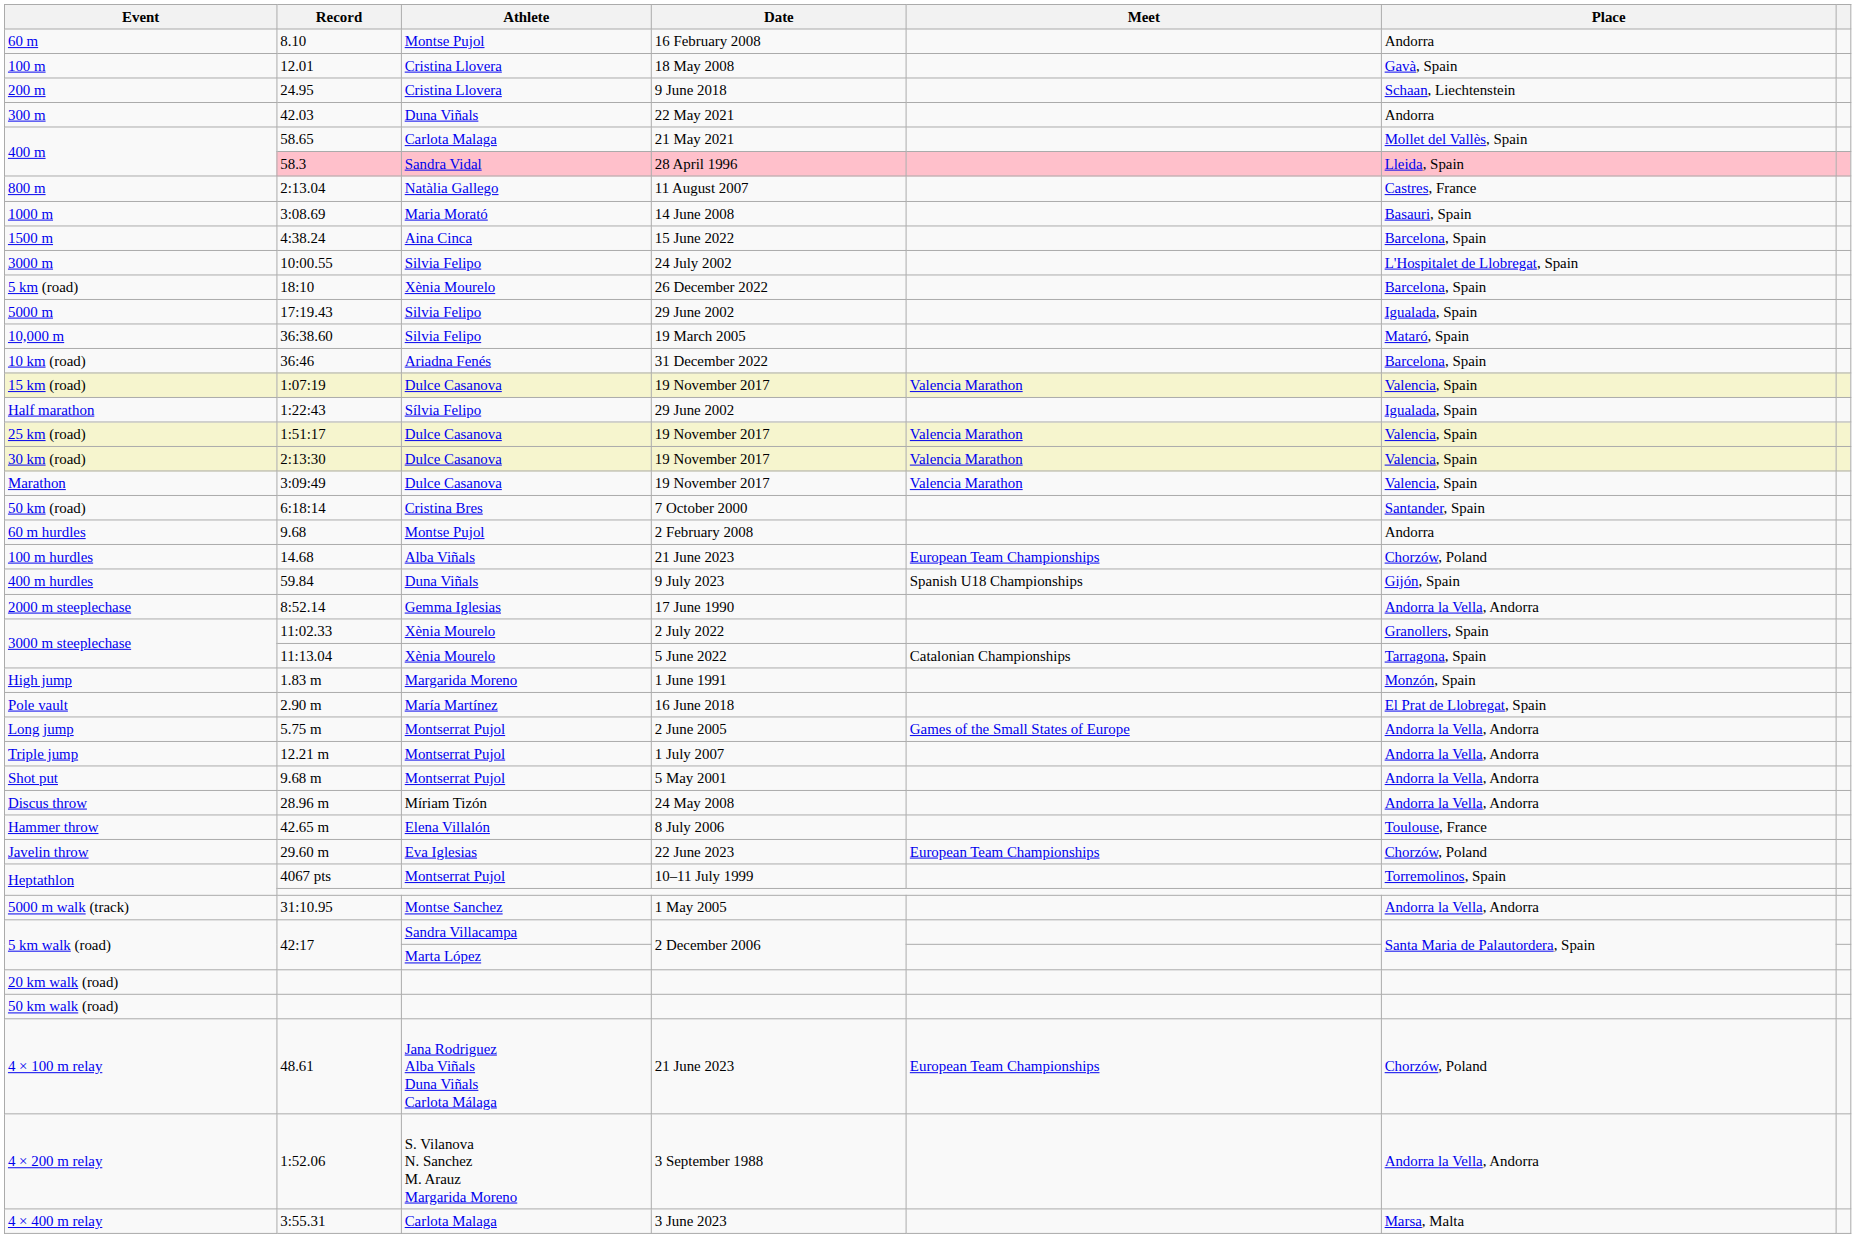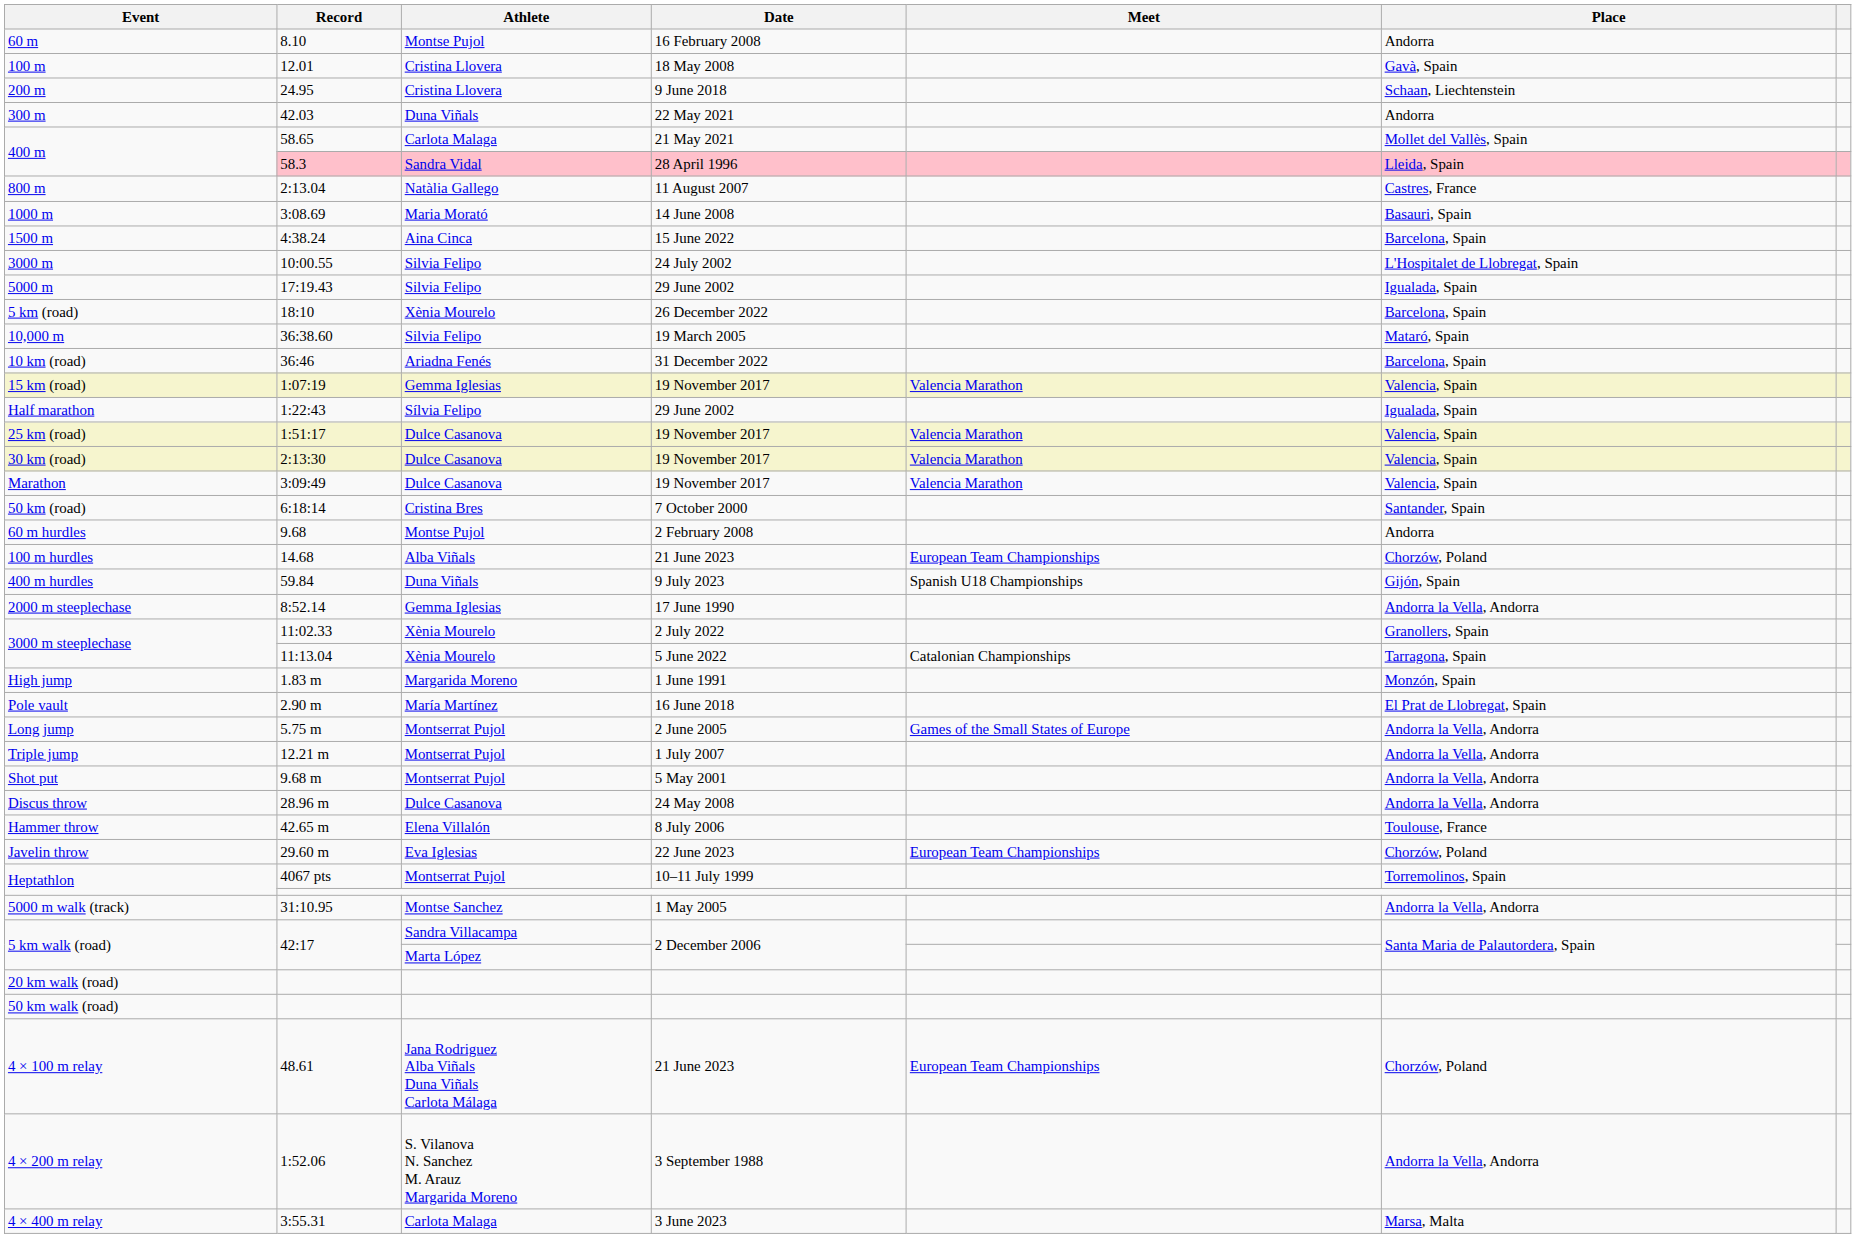 <table class="wikitable" style="font-size:95%; width: 95%;">
 <tr>
 <th>Event</th>
 <th>Record</th>
 <th>Athlete</th>
 <th>Date</th>
 <th>Meet</th>
 <th>Place</th>
 <th></th>
 </tr>
 <tr>
 <td><a href='#'>60 m</a></td>
 <td>8.10 </td>
 <td><a href='#'>Montse Pujol</a></td>
 <td>16 February 2008</td>
 <td></td>
 <td>Andorra</td>
 <td></td>
 </tr>
 <tr>
 <td><a href='#'>100 m</a></td>
 <td>12.01 </td>
 <td><a href='#'>Cristina Llovera</a></td>
 <td>18 May 2008</td>
 <td></td>
 <td><a href='#'>Gavà</a>, Spain</td>
 <td></td>
 </tr>
 <tr>
 <td><a href='#'>200 m</a></td>
 <td>24.95 </td>
 <td><a href='#'>Cristina Llovera</a></td>
 <td>9 June 2018</td>
 <td></td>
 <td><a href='#'>Schaan</a>, Liechtenstein</td>
 <td></td>
 </tr>
 <tr>
 <td><a href='#'>300 m</a></td>
 <td>42.03</td>
 <td><a href='#'>Duna Viñals</a></td>
 <td>22 May 2021</td>
 <td></td>
 <td>Andorra</td>
 <td></td>
 </tr>
 <tr>
 <td rowspan=2><a href='#'>400 m</a></td>
 <td>58.65</td>
 <td><a href='#'>Carlota Malaga</a></td>
 <td>21 May 2021</td>
 <td></td>
 <td><a href='#'>Mollet del Vallès</a>, Spain</td>
 <td></td>
 </tr>
 <tr style="background:pink">
 <td>58.3 </td>
 <td><a href='#'>Sandra Vidal</a></td>
 <td>28 April 1996</td>
 <td></td>
 <td><a href='#'>Lleida</a>, Spain</td>
 <td></td>
 </tr>
 <tr>
 <td><a href='#'>800 m</a></td>
 <td>2:13.04</td>
 <td><a href='#'>Natàlia Gallego</a></td>
 <td>11 August 2007</td>
 <td></td>
 <td><a href='#'>Castres</a>, France</td>
 <td></td>
 </tr>
 <tr>
 <td><a href='#'>1000 m</a></td>
 <td>3:08.69</td>
 <td><a href='#'>Maria Morató</a></td>
 <td>14 June 2008</td>
 <td></td>
 <td><a href='#'>Basauri</a>, Spain</td>
 <td></td>
 </tr>
 <tr>
 <td><a href='#'>1500 m</a></td>
 <td>4:38.24</td>
 <td><a href='#'>Aina Cinca</a></td>
 <td>15 June 2022</td>
 <td></td>
 <td><a href='#'>Barcelona</a>, Spain</td>
 <td></td>
 </tr>
 <tr>
 <td><a href='#'>3000 m</a></td>
 <td>10:00.55</td>
 <td><a href='#'>Silvia Felipo</a></td>
 <td>24 July 2002</td>
 <td></td>
 <td><a href='#'>L'Hospitalet de Llobregat</a>, Spain</td>
 <td></td>
 </tr>
 <tr>
+<td><a href='#'>5000 m</a></td>
+<td>17:19.43</td>
+<td><a href='#'>Silvia Felipo</a></td>
+<td>29 June 2002</td>
+<td></td>
+<td><a href='#'>Igualada</a>, Spain</td>
+<td></td>
+</tr>
+<tr>
 <td><a href='#'>5 km</a> (road)</td>
 <td>18:10</td>
 <td><a href='#'>Xènia Mourelo</a></td>
 <td>26 December 2022</td>
 <td></td>
 <td><a href='#'>Barcelona</a>, Spain</td>
-<td></td>
-</tr>
-<tr>
-<td><a href='#'>5000 m</a></td>
-<td>17:19.43</td>
-<td><a href='#'>Silvia Felipo</a></td>
-<td>29 June 2002</td>
-<td></td>
-<td><a href='#'>Igualada</a>, Spain</td>
 <td></td>
 </tr>
 <tr>
 <td><a href='#'>10,000 m</a></td>
 <td>36:38.60</td>
 <td><a href='#'>Silvia Felipo</a></td>
 <td>19 March 2005</td>
 <td></td>
 <td><a href='#'>Mataró</a>, Spain</td>
 <td></td>
 </tr>
 <tr>
 <td><a href='#'>10 km</a> (road)</td>
 <td>36:46</td>
 <td><a href='#'>Ariadna Fenés</a></td>
 <td>31 December 2022</td>
 <td></td>
 <td><a href='#'>Barcelona</a>, Spain</td>
 <td></td>
 </tr>
 <tr style="background:#f6F5CE;">
 <td><a href='#'>15 km</a> (road)</td>
 <td>1:07:19</td>
-<td><a href='#'>Dulce Casanova</a></td>
+<td><a href='#'>Gemma Iglesias</a></td>
 <td>19 November 2017</td>
 <td><a href='#'>Valencia Marathon</a></td>
 <td><a href='#'>Valencia</a>, Spain</td>
 <td></td>
 </tr>
 <tr>
 <td><a href='#'>Half marathon</a></td>
 <td>1:22:43</td>
 <td><a href='#'>Sílvia Felipo</a></td>
 <td>29 June 2002</td>
 <td></td>
 <td><a href='#'>Igualada</a>, Spain</td>
 <td></td>
 </tr>
 <tr style="background:#f6F5CE;">
 <td><a href='#'>25 km</a> (road)</td>
 <td>1:51:17</td>
 <td><a href='#'>Dulce Casanova</a></td>
 <td>19 November 2017</td>
 <td><a href='#'>Valencia Marathon</a></td>
 <td><a href='#'>Valencia</a>, Spain</td>
 <td></td>
 </tr>
 <tr style="background:#f6F5CE;">
 <td><a href='#'>30 km</a> (road)</td>
 <td>2:13:30</td>
 <td><a href='#'>Dulce Casanova</a></td>
 <td>19 November 2017</td>
 <td><a href='#'>Valencia Marathon</a></td>
 <td><a href='#'>Valencia</a>, Spain</td>
 <td></td>
 </tr>
 <tr>
 <td><a href='#'>Marathon</a></td>
 <td>3:09:49</td>
 <td><a href='#'>Dulce Casanova</a></td>
 <td>19 November 2017</td>
 <td><a href='#'>Valencia Marathon</a></td>
 <td><a href='#'>Valencia</a>, Spain</td>
 <td></td>
 </tr>
 <tr>
 <td><a href='#'>50 km</a> (road)</td>
 <td>6:18:14</td>
 <td><a href='#'>Cristina Bres</a></td>
 <td>7 October 2000</td>
 <td></td>
 <td><a href='#'>Santander</a>, Spain</td>
 <td></td>
 </tr>
 <tr>
 <td><a href='#'>60 m hurdles</a></td>
 <td>9.68 </td>
 <td><a href='#'>Montse Pujol</a></td>
 <td>2 February 2008</td>
 <td></td>
 <td>Andorra</td>
 <td></td>
 </tr>
 <tr>
 <td><a href='#'>100 m hurdles</a></td>
 <td>14.68 </td>
 <td><a href='#'>Alba Viñals</a></td>
 <td>21 June 2023</td>
 <td><a href='#'>European Team Championships</a></td>
 <td><a href='#'>Chorzów</a>, Poland</td>
 <td></td>
 </tr>
 <tr>
 <td><a href='#'>400 m hurdles</a></td>
 <td>59.84</td>
 <td><a href='#'>Duna Viñals</a></td>
 <td>9 July 2023</td>
 <td>Spanish U18 Championships</td>
 <td><a href='#'>Gijón</a>, Spain</td>
 <td></td>
 </tr>
 <tr>
 <td><a href='#'>2000 m steeplechase</a></td>
 <td>8:52.14</td>
 <td><a href='#'>Gemma Iglesias</a></td>
 <td>17 June 1990</td>
 <td></td>
 <td><a href='#'>Andorra la Vella</a>, Andorra</td>
 <td></td>
 </tr>
 <tr>
 <td rowspan=2><a href='#'>3000 m steeplechase</a></td>
 <td>11:02.33</td>
 <td><a href='#'>Xènia Mourelo</a></td>
 <td>2 July 2022</td>
 <td></td>
 <td><a href='#'>Granollers</a>, Spain</td>
 <td></td>
 </tr>
 <tr>
 <td>11:13.04</td>
 <td><a href='#'>Xènia Mourelo</a></td>
 <td>5 June 2022</td>
 <td>Catalonian Championships</td>
 <td><a href='#'>Tarragona</a>, Spain</td>
 <td></td>
 </tr>
 <tr>
 <td><a href='#'>High jump</a></td>
 <td>1.83 m</td>
 <td><a href='#'>Margarida Moreno</a></td>
 <td>1 June 1991</td>
 <td></td>
 <td><a href='#'>Monzón</a>, Spain</td>
 <td></td>
 </tr>
 <tr>
 <td><a href='#'>Pole vault</a></td>
 <td>2.90 m</td>
 <td><a href='#'>María Martínez</a></td>
 <td>16 June 2018</td>
 <td></td>
 <td><a href='#'>El Prat de Llobregat</a>, Spain</td>
 <td></td>
 </tr>
 <tr>
 <td><a href='#'>Long jump</a></td>
 <td>5.75 m </td>
 <td><a href='#'>Montserrat Pujol</a></td>
 <td>2 June 2005</td>
 <td><a href='#'>Games of the Small States of Europe</a></td>
 <td><a href='#'>Andorra la Vella</a>, Andorra</td>
 <td></td>
 </tr>
 <tr>
 <td><a href='#'>Triple jump</a></td>
 <td>12.21 m </td>
 <td><a href='#'>Montserrat Pujol</a></td>
 <td>1 July 2007</td>
 <td></td>
 <td><a href='#'>Andorra la Vella</a>, Andorra</td>
 <td></td>
 </tr>
 <tr>
 <td><a href='#'>Shot put</a></td>
 <td>9.68 m</td>
 <td><a href='#'>Montserrat Pujol</a></td>
 <td>5 May 2001</td>
 <td></td>
 <td><a href='#'>Andorra la Vella</a>, Andorra</td>
 <td></td>
 </tr>
 <tr>
 <td><a href='#'>Discus throw</a></td>
 <td>28.96 m</td>
-<td>Míriam Tizón</td>
+<td><a href='#'>Dulce Casanova</a></td>
 <td>24 May 2008</td>
 <td></td>
 <td><a href='#'>Andorra la Vella</a>, Andorra</td>
 <td></td>
 </tr>
 <tr>
 <td><a href='#'>Hammer throw</a></td>
 <td>42.65 m</td>
 <td><a href='#'>Elena Villalón</a></td>
 <td>8 July 2006</td>
 <td></td>
 <td><a href='#'>Toulouse</a>, France</td>
 <td></td>
 </tr>
 <tr>
 <td><a href='#'>Javelin throw</a></td>
 <td>29.60 m</td>
 <td><a href='#'>Eva Iglesias</a></td>
 <td>22 June 2023</td>
 <td><a href='#'>European Team Championships</a></td>
 <td><a href='#'>Chorzów</a>, Poland</td>
 <td></td>
 </tr>
 <tr>
 <td rowspan=2><a href='#'>Heptathlon</a></td>
 <td>4067 pts</td>
 <td><a href='#'>Montserrat Pujol</a></td>
 <td>10–11 July 1999</td>
 <td></td>
 <td><a href='#'>Torremolinos</a>, Spain</td>
 <td></td>
 </tr>
 <tr>
 <td colspan=5></td>
 <td></td>
 </tr>
 <tr>
 <td><a href='#'>5000 m walk</a> (track)</td>
 <td>31:10.95</td>
 <td><a href='#'>Montse Sanchez</a></td>
 <td>1 May 2005</td>
 <td></td>
 <td><a href='#'>Andorra la Vella</a>, Andorra</td>
 <td></td>
 </tr>
 <tr>
 <td rowspan=2><a href='#'>5 km walk</a> (road)</td>
 <td rowspan=2>42:17</td>
 <td><a href='#'>Sandra Villacampa</a></td>
 <td rowspan=2>2 December 2006</td>
 <td></td>
 <td rowspan=2><a href='#'>Santa Maria de Palautordera</a>, Spain</td>
 <td></td>
 </tr>
 <tr>
 <td><a href='#'>Marta López</a></td>
 <td></td>
 <td></td>
 </tr>
 <tr>
 <td><a href='#'>20 km walk</a> (road)</td>
 <td></td>
 <td></td>
 <td></td>
 <td></td>
 <td></td>
 <td></td>
 </tr>
 <tr>
 <td><a href='#'>50 km walk</a> (road)</td>
 <td></td>
 <td></td>
 <td></td>
 <td></td>
 <td></td>
 <td></td>
 </tr>
 <tr>
 <td><a href='#'>4 × 100 m relay</a></td>
 <td>48.61</td>
 <td><br><a href='#'>Jana Rodriguez</a><br><a href='#'>Alba Viñals</a><br><a href='#'>Duna Viñals</a><br><a href='#'>Carlota Málaga</a></td>
 <td>21 June 2023</td>
 <td><a href='#'>European Team Championships</a></td>
 <td><a href='#'>Chorzów</a>, Poland</td>
 <td></td>
 </tr>
 <tr>
 <td><a href='#'>4 × 200 m relay</a></td>
 <td>1:52.06</td>
 <td><br>S. Vilanova<br>N. Sanchez<br>M. Arauz<br><a href='#'>Margarida Moreno</a></td>
 <td>3 September 1988</td>
 <td></td>
 <td><a href='#'>Andorra la Vella</a>, Andorra</td>
 <td></td>
 </tr>
 <tr>
 <td><a href='#'>4 × 400 m relay</a></td>
 <td>3:55.31</td>
 <td><a href='#'>Carlota Malaga</a></td>
 <td>3 June 2023</td>
 <td></td>
 <td><a href='#'>Marsa</a>, Malta</td>
 <td></td>
 </tr>
 </table>
